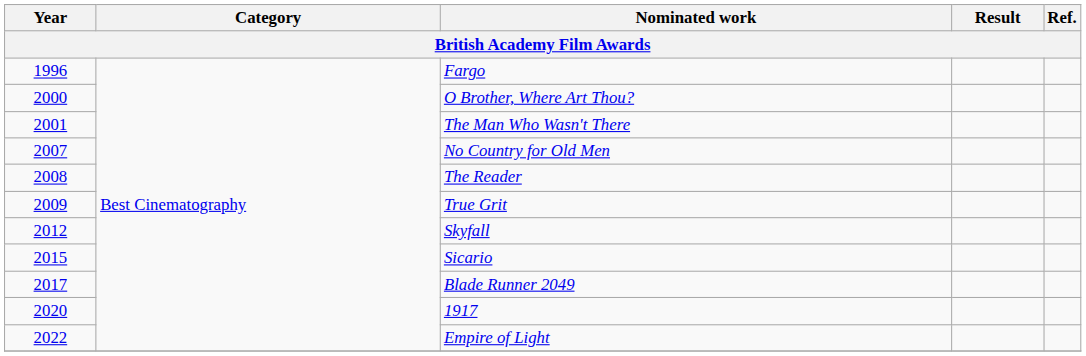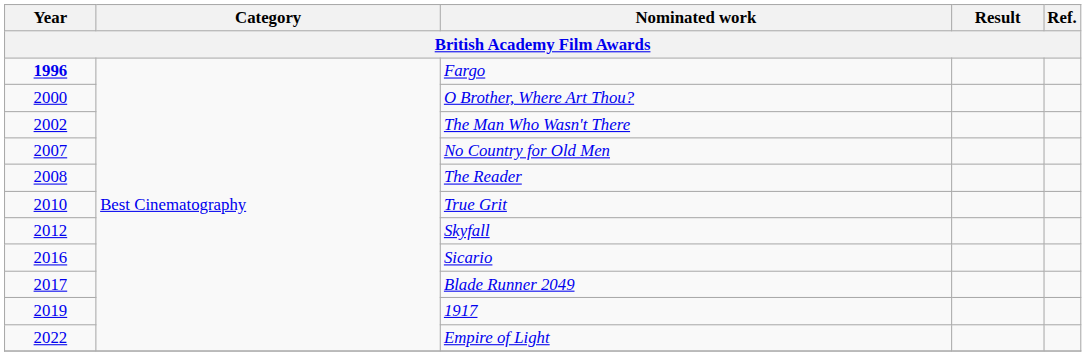 <table class=wikitable>
 <tr>
 <th scope="col" style="width:5em;">Year</th>
 <th scope="col" style="width:20em;">Category</th>
 <th scope="col" style="width:30em;">Nominated work</th>
 <th scope="col" style="width:5em;">Result</th>
 <th>Ref.</th>
 </tr>
 <tr>
 <th colspan=5><a href='#'>British Academy Film Awards</a></th>
 </tr>
 <tr>
-<td style="text-align:center;"><a href='#'>1996</a></td>
+<td style="text-align:center;"><strong><a href='#'>1996</a></strong></td>
 <td rowspan=11><a href='#'>Best Cinematography</a></td>
 <td><em><a href='#'>Fargo</a></em></td>
 <td></td>
 <td style="text-align:center;"></td>
 </tr>
 <tr>
 <td style="text-align:center;"><a href='#'>2000</a></td>
 <td><em><a href='#'>O Brother, Where Art Thou?</a></em></td>
 <td></td>
 <td style="text-align:center;"></td>
 </tr>
 <tr>
-<td style="text-align:center;"><a href='#'>2001</a></td>
+<td style="text-align:center;"><a href='#'>2002</a></td>
 <td><em><a href='#'>The Man Who Wasn't There</a></em></td>
 <td></td>
 <td style="text-align:center;"></td>
 </tr>
 <tr>
 <td style="text-align:center;"><a href='#'>2007</a></td>
 <td><em><a href='#'>No Country for Old Men</a></em></td>
 <td></td>
 <td style="text-align:center;"></td>
 </tr>
 <tr>
 <td style="text-align:center;"><a href='#'>2008</a></td>
 <td><em><a href='#'>The Reader</a></em></td>
 <td></td>
 <td style="text-align:center;"></td>
 </tr>
 <tr>
-<td style="text-align:center;"><a href='#'>2009</a></td>
+<td style="text-align:center;"><a href='#'>2010</a></td>
 <td><em><a href='#'>True Grit</a></em></td>
 <td></td>
 <td style="text-align:center;"></td>
 </tr>
 <tr>
 <td style="text-align:center;"><a href='#'>2012</a></td>
 <td><em><a href='#'>Skyfall</a></em></td>
 <td></td>
 <td style="text-align:center;"></td>
 </tr>
 <tr>
-<td style="text-align:center;"><a href='#'>2015</a></td>
+<td style="text-align:center;"><a href='#'>2016</a></td>
 <td><em><a href='#'>Sicario</a></em></td>
 <td></td>
 <td style="text-align:center;"></td>
 </tr>
 <tr>
 <td style="text-align:center;"><a href='#'>2017</a></td>
 <td><em><a href='#'>Blade Runner 2049</a></em></td>
 <td></td>
 <td style="text-align:center;"></td>
 </tr>
 <tr>
-<td style="text-align:center;"><a href='#'>2020</a></td>
+<td style="text-align:center;"><a href='#'>2019</a></td>
 <td><em><a href='#'>1917</a></em></td>
 <td></td>
 <td style="text-align:center;"></td>
 </tr>
 <tr>
 <td style="text-align:center;"><a href='#'>2022</a></td>
 <td><em><a href='#'>Empire of Light </a></em></td>
 <td></td>
 <td style="text-align:center;"></td>
 </tr>
 <tr>
 </tr>
 </table>
